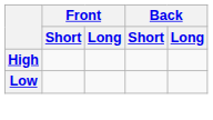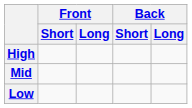 <table class="wikitable" style="text-align:center">
 <tr>
 <th rowspan="2"></th>
 <th colspan="2"><a href='#'>Front</a></th>
 <th colspan="2"><a href='#'>Back</a></th>
 </tr>
 <tr>
 <th><a href='#'>Short</a></th>
 <th><a href='#'>Long</a></th>
 <th><a href='#'>Short</a></th>
 <th><a href='#'>Long</a></th>
 </tr>
 <tr>
 <th><a href='#'>High</a></th>
 <td> </td>
 <td> </td>
 <td> </td>
 <td> </td>
 </tr>
 <tr>
+<th><a href='#'>Mid</a></th>
+<td> </td>
+<td></td>
+<td> </td>
+<td> </td>
+</tr>
+<tr>
 <th><a href='#'>Low</a></th>
 <td> </td>
 <td> </td>
 <td></td>
 <td> </td>
 </tr>
 </table>
